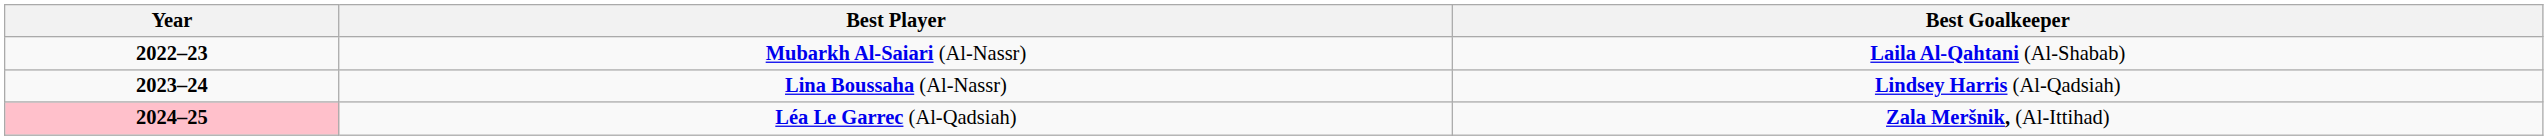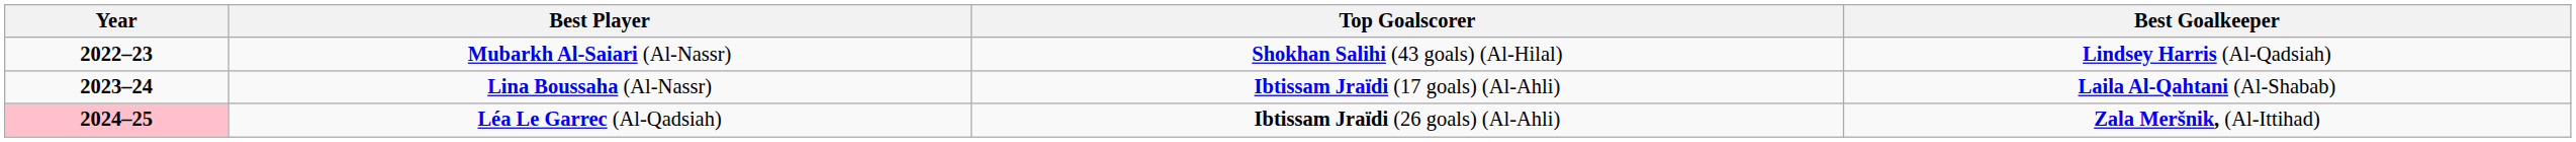 <table class="wikitable" style="text-align: center;" width="100%">
 <tr>
 <th>Year</th>
 <th>Best Player</th>
+<th>Top Goalscorer</th>
 <th>Best Goalkeeper</th>
 </tr>
 <tr>
 <td><strong>2022–23</strong></td>
 <td> <strong><a href='#'>Mubarkh Al-Saiari</a></strong> (Al-Nassr)</td>
-<td> <strong><a href='#'>Laila Al-Qahtani</a></strong> (Al-Shabab)</td>
+<td> <strong><a href='#'>Shokhan Salihi</a></strong> (43 goals) (Al-Hilal)</td>
+<td> <strong><a href='#'>Lindsey Harris</a></strong> (Al-Qadsiah)</td>
 </tr>
 <tr>
 <td><strong>2023–24</strong></td>
 <td> <strong><a href='#'>Lina Boussaha</a></strong> (Al-Nassr)</td>
-<td> <strong><a href='#'>Lindsey Harris</a></strong> (Al-Qadsiah)</td>
+<td> <strong><a href='#'>Ibtissam Jraïdi</a></strong> (17 goals) (Al-Ahli)</td>
+<td> <strong><a href='#'>Laila Al-Qahtani</a></strong> (Al-Shabab)</td>
 </tr>
 <tr>
 <td style="background: pink;"><strong>2024–25</strong></td>
 <td> <strong><a href='#'>Léa Le Garrec</a></strong> (Al-Qadsiah)</td>
+<td> <strong>Ibtissam Jraïdi</strong> (26 goals) (Al-Ahli)</td>
 <td> <strong><a href='#'>Zala Meršnik</a>,</strong> (Al-Ittihad)</td>
 </tr>
 </table>
